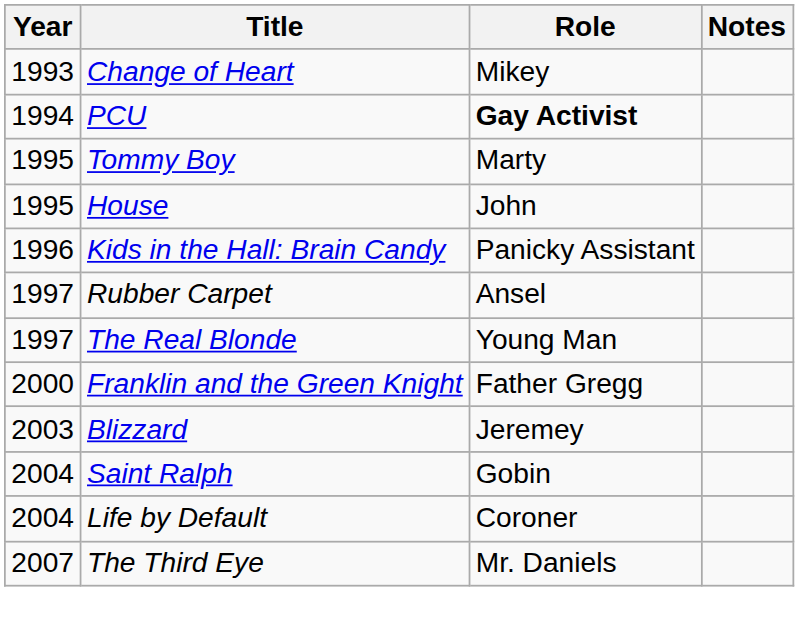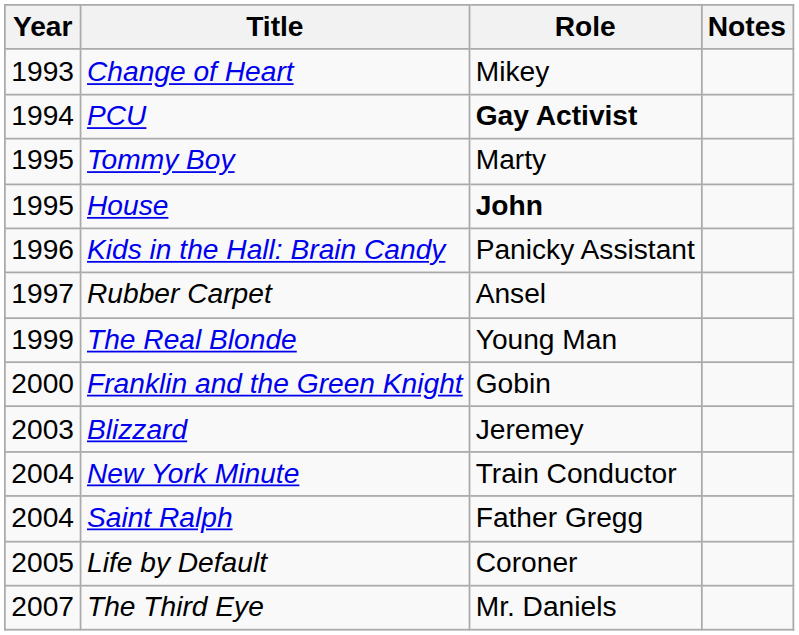 <table class="wikitable sortable">
 <tr>
 <th>Year</th>
 <th>Title</th>
 <th>Role</th>
 <th class="unsortable">Notes</th>
 </tr>
 <tr>
 <td>1993</td>
 <td><em><a href='#'>Change of Heart</a></em></td>
 <td>Mikey</td>
 <td></td>
 </tr>
 <tr>
 <td>1994</td>
 <td><em><a href='#'>PCU</a></em></td>
 <td><strong>Gay Activist</strong></td>
 <td></td>
 </tr>
 <tr>
 <td>1995</td>
 <td><em><a href='#'>Tommy Boy</a></em></td>
 <td>Marty</td>
 <td></td>
 </tr>
 <tr>
 <td>1995</td>
 <td><em><a href='#'>House</a></em></td>
-<td>John</td>
+<td><strong>John</strong></td>
 <td></td>
 </tr>
 <tr>
 <td>1996</td>
 <td><em><a href='#'>Kids in the Hall: Brain Candy</a></em></td>
 <td>Panicky Assistant</td>
 <td></td>
 </tr>
 <tr>
 <td>1997</td>
 <td><em>Rubber Carpet</em></td>
 <td>Ansel</td>
 <td></td>
 </tr>
 <tr>
-<td>1997</td>
+<td>1999</td>
 <td data-sort-value="Real Blonde, The"><em><a href='#'>The Real Blonde</a></em></td>
 <td>Young Man</td>
 <td></td>
 </tr>
 <tr>
 <td>2000</td>
 <td><em><a href='#'>Franklin and the Green Knight</a></em></td>
-<td>Father Gregg</td>
+<td>Gobin</td>
 <td></td>
 </tr>
 <tr>
 <td>2003</td>
 <td><a href='#'><em>Blizzard</em></a></td>
 <td>Jeremey</td>
 <td></td>
 </tr>
 <tr>
 <td>2004</td>
-<td><em><a href='#'>Saint Ralph</a></em></td>
-<td>Gobin</td>
+<td><a href='#'><em>New York Minute</em></a></td>
+<td>Train Conductor</td>
 <td></td>
 </tr>
 <tr>
 <td>2004</td>
+<td><em><a href='#'>Saint Ralph</a></em></td>
+<td>Father Gregg</td>
+<td></td>
+</tr>
+<tr>
+<td>2005</td>
 <td><em>Life by Default</em></td>
 <td>Coroner</td>
 <td></td>
 </tr>
 <tr>
 <td>2007</td>
 <td data-sort-value="Third Eye, The"><em>The Third Eye</em></td>
 <td>Mr. Daniels</td>
 <td></td>
 </tr>
 </table>
